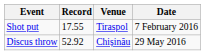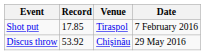 <table class="wikitable">
 <tr>
 <th>Event</th>
 <th>Record</th>
 <th>Venue</th>
 <th>Date</th>
 </tr>
 <tr>
 <td><a href='#'>Shot put</a></td>
-<td>17.55</td>
+<td>17.85</td>
 <td><a href='#'>Tiraspol</a></td>
 <td>7 February 2016</td>
 </tr>
 <tr>
 <td><a href='#'>Discus throw</a></td>
-<td>52.92</td>
+<td>53.92</td>
 <td><a href='#'>Chișinău</a></td>
 <td>29 May 2016</td>
 </tr>
 </table>
